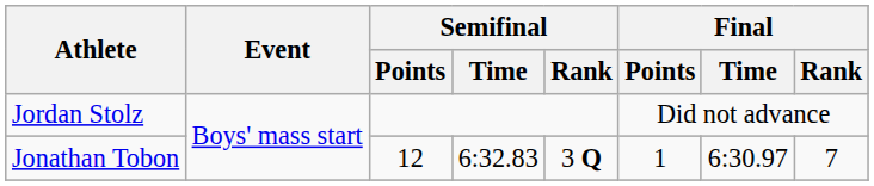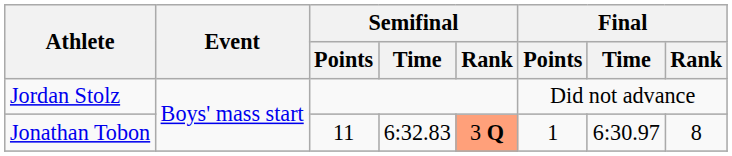 <table class="wikitable" style="font-size:90%">
 <tr>
 <th rowspan=2>Athlete</th>
 <th rowspan=2>Event</th>
 <th colspan=3>Semifinal</th>
 <th colspan=3>Final</th>
 </tr>
 <tr>
 <th>Points</th>
 <th>Time</th>
 <th>Rank</th>
 <th>Points</th>
 <th>Time</th>
 <th>Rank</th>
 </tr>
 <tr align=center>
 <td align=left><a href='#'>Jordan Stolz</a></td>
 <td align=left rowspan=2><a href='#'>Boys' mass start</a></td>
 <td colspan=3></td>
 <td colspan=3>Did not advance</td>
 </tr>
 <tr align=center>
 <td align=left><a href='#'>Jonathan Tobon</a><br></td>
-<td>12</td>
+<td>11</td>
 <td>6:32.83</td>
-<td>3 <strong>Q</strong></td>
+<td style="background: lightsalmon;">3 <strong>Q</strong></td>
 <td>1</td>
 <td>6:30.97</td>
-<td>7</td>
+<td>8</td>
 </tr>
 </table>
